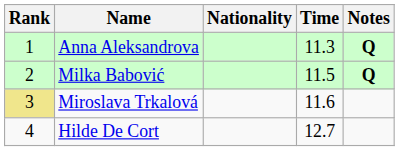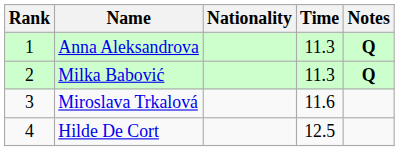 <table class="wikitable sortable" style="text-align:center">
 <tr>
 <th>Rank</th>
 <th>Name</th>
 <th>Nationality</th>
 <th>Time</th>
 <th>Notes</th>
 </tr>
 <tr bgcolor=ccffcc>
 <td>1</td>
 <td align=left><a href='#'>Anna Aleksandrova</a></td>
 <td align=left></td>
 <td>11.3</td>
 <td><strong>Q</strong></td>
 </tr>
 <tr bgcolor=ccffcc>
 <td>2</td>
 <td align=left><a href='#'>Milka Babović</a></td>
 <td align=left></td>
-<td>11.5</td>
+<td>11.3</td>
 <td><strong>Q</strong></td>
 </tr>
 <tr>
-<td style="background: khaki;">3</td>
+<td>3</td>
 <td align=left><a href='#'>Miroslava Trkalová</a></td>
 <td align=left></td>
 <td>11.6</td>
 <td></td>
 </tr>
 <tr>
 <td>4</td>
 <td align=left><a href='#'>Hilde De Cort</a></td>
 <td align=left></td>
-<td>12.7</td>
+<td>12.5</td>
 <td></td>
 </tr>
 </table>
